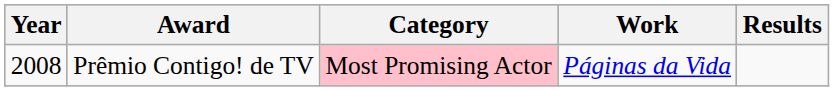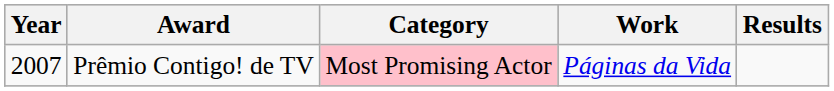 <table class="wikitable">
 <tr>
 <th>Year</th>
 <th>Award</th>
 <th>Category</th>
 <th>Work</th>
 <th>Results</th>
 </tr>
 <tr>
-<td>2008</td>
+<td>2007</td>
 <td>Prêmio Contigo! de TV</td>
 <td style="background: pink;">Most Promising Actor</td>
 <td><em><a href='#'>Páginas da Vida</a></em></td>
 <td></td>
 </tr>
 </table>
